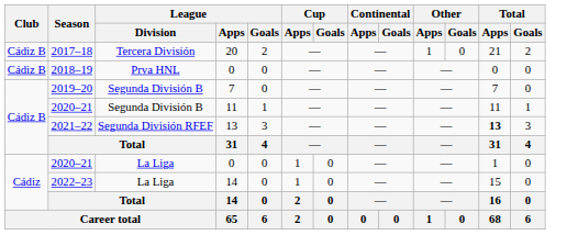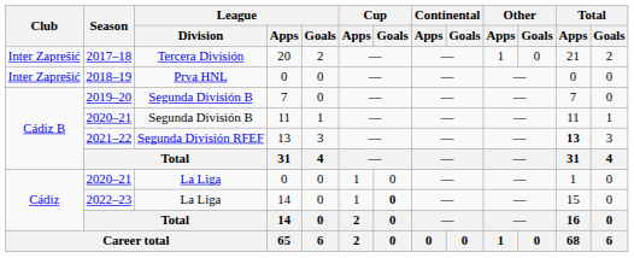 <table class="wikitable" style="text-align: center">
 <tr>
 <th rowspan="2">Club</th>
 <th rowspan="2">Season</th>
 <th colspan="3">League</th>
 <th colspan="2">Cup</th>
 <th colspan="2">Continental</th>
 <th colspan="2">Other</th>
 <th colspan="2">Total</th>
 </tr>
 <tr>
 <th>Division</th>
 <th>Apps</th>
 <th>Goals</th>
 <th>Apps</th>
 <th>Goals</th>
 <th>Apps</th>
 <th>Goals</th>
 <th>Apps</th>
 <th>Goals</th>
 <th>Apps</th>
 <th>Goals</th>
 </tr>
 <tr>
-<td><a href='#'>Cádiz B</a></td>
+<td><a href='#'>Inter Zaprešić</a></td>
 <td><a href='#'>2017–18</a></td>
 <td><a href='#'>Tercera División</a></td>
 <td>20</td>
 <td>2</td>
 <td colspan="2">—</td>
 <td colspan="2">—</td>
 <td>1</td>
 <td>0</td>
 <td>21</td>
 <td>2</td>
 </tr>
 <tr>
-<td><a href='#'>Cádiz B</a></td>
+<td><a href='#'>Inter Zaprešić</a></td>
 <td><a href='#'>2018–19</a></td>
 <td><a href='#'>Prva HNL</a></td>
 <td>0</td>
 <td>0</td>
 <td colspan="2">—</td>
 <td colspan="2">—</td>
 <td colspan="2">—</td>
 <td>0</td>
 <td>0</td>
 </tr>
 <tr>
 <td rowspan="4"><a href='#'>Cádiz B</a></td>
 <td><a href='#'>2019–20</a></td>
 <td><a href='#'>Segunda División B</a></td>
 <td>7</td>
 <td>0</td>
 <td colspan="2">—</td>
 <td colspan="2">—</td>
 <td colspan="2">—</td>
 <td>7</td>
 <td>0</td>
 </tr>
 <tr>
 <td><a href='#'>2020–21</a></td>
 <td>Segunda División B</td>
 <td>11</td>
 <td>1</td>
 <td colspan="2">—</td>
 <td colspan="2">—</td>
 <td colspan="2">—</td>
 <td>11</td>
 <td>1</td>
 </tr>
 <tr>
 <td><a href='#'>2021–22</a></td>
 <td><a href='#'>Segunda División RFEF</a></td>
 <td>13</td>
 <td>3</td>
 <td colspan="2">—</td>
 <td colspan="2">—</td>
 <td colspan="2">—</td>
 <td><strong>13</strong></td>
 <td>3</td>
 </tr>
 <tr>
 <th colspan="2">Total</th>
 <th>31</th>
 <th>4</th>
 <th colspan="2">—</th>
 <th colspan="2">—</th>
 <th colspan="2">—</th>
 <th>31</th>
 <th>4</th>
 </tr>
 <tr>
 <td rowspan="3"><a href='#'>Cádiz</a></td>
 <td><a href='#'>2020–21</a></td>
 <td><a href='#'>La Liga</a></td>
 <td>0</td>
 <td>0</td>
 <td>1</td>
 <td>0</td>
 <td colspan="2">—</td>
 <td colspan="2">—</td>
 <td>1</td>
 <td>0</td>
 </tr>
 <tr>
 <td><a href='#'>2022–23</a></td>
 <td>La Liga</td>
 <td>14</td>
 <td>0</td>
 <td>1</td>
-<td>0</td>
+<td><strong>0</strong></td>
 <td colspan="2">—</td>
 <td colspan="2">—</td>
 <td>15</td>
 <td>0</td>
 </tr>
 <tr>
 <th colspan="2">Total</th>
 <th>14</th>
 <th>0</th>
 <th>2</th>
 <th>0</th>
 <th colspan="2">—</th>
 <th colspan="2">—</th>
 <th>16</th>
 <th>0</th>
 </tr>
 <tr>
 <th colspan="3">Career total</th>
 <th>65</th>
 <th>6</th>
 <th>2</th>
 <th>0</th>
 <th>0</th>
 <th>0</th>
 <th>1</th>
 <th>0</th>
 <th>68</th>
 <th>6</th>
 </tr>
 </table>
